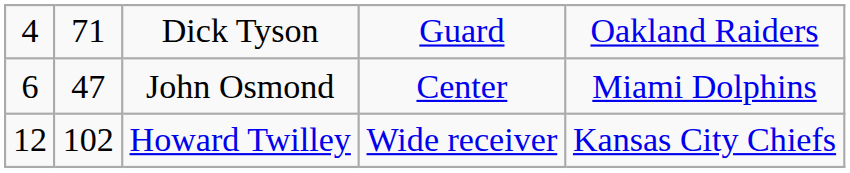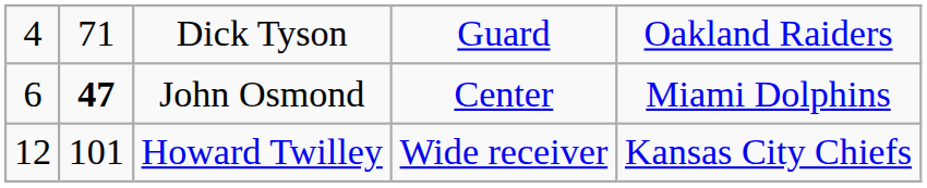 <table class="wikitable" style="text-align:center">
 <tr>
 <td>4</td>
 <td>71</td>
 <td>Dick Tyson</td>
 <td><a href='#'>Guard</a></td>
 <td><a href='#'>Oakland Raiders</a></td>
 </tr>
 <tr>
 <td>6</td>
-<td>47</td>
+<td><strong>47</strong></td>
 <td>John Osmond</td>
 <td><a href='#'>Center</a></td>
 <td><a href='#'>Miami Dolphins</a></td>
 </tr>
 <tr>
 <td>12</td>
-<td>102</td>
+<td>101</td>
 <td><a href='#'>Howard Twilley</a></td>
 <td><a href='#'>Wide receiver</a></td>
 <td><a href='#'>Kansas City Chiefs</a></td>
 </tr>
 </table>
